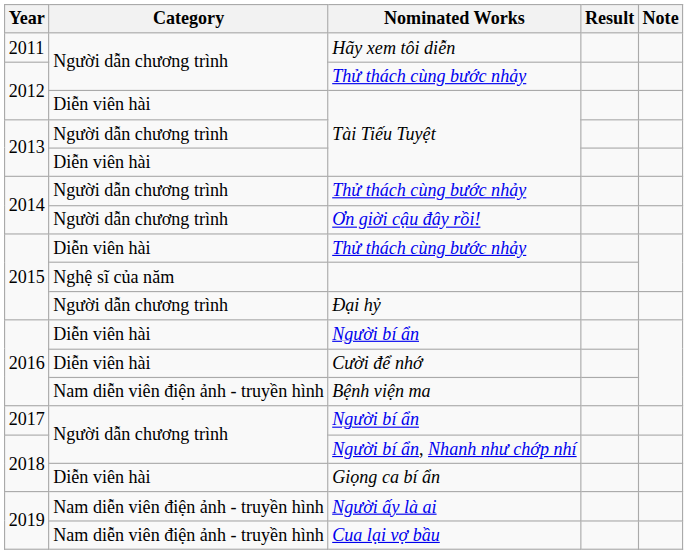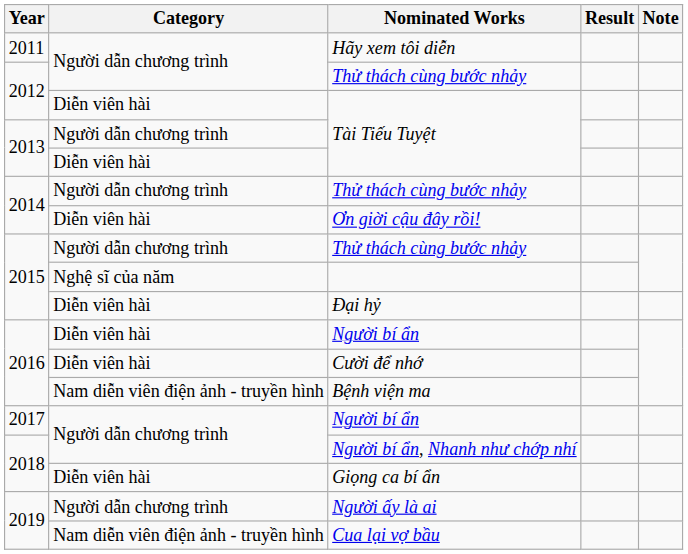 <table class="wikitable">
 <tr>
 <th>Year</th>
 <th>Category</th>
 <th>Nominated Works</th>
 <th>Result</th>
 <th>Note</th>
 </tr>
 <tr>
 <td>2011</td>
 <td rowspan="2">Người dẫn chương trình</td>
 <td><em>Hãy xem tôi diễn</em></td>
 <td></td>
 <td></td>
 </tr>
 <tr>
 <td rowspan="2">2012</td>
 <td><em><a href='#'>Thử thách cùng bước nhảy</a></em></td>
 <td></td>
 <td></td>
 </tr>
 <tr>
 <td>Diễn viên hài</td>
 <td rowspan="3"><em>Tài Tiếu Tuyệt</em></td>
 <td></td>
 <td></td>
 </tr>
 <tr>
 <td rowspan="2">2013</td>
 <td>Người dẫn chương trình</td>
 <td></td>
 <td></td>
 </tr>
 <tr>
 <td>Diễn viên hài</td>
 <td></td>
 <td></td>
 </tr>
 <tr>
 <td rowspan="2">2014</td>
 <td>Người dẫn chương trình</td>
 <td><em><a href='#'>Thử thách cùng bước nhảy</a></em></td>
 <td></td>
 <td></td>
 </tr>
 <tr>
-<td>Người dẫn chương trình</td>
+<td>Diễn viên hài</td>
 <td><em><a href='#'>Ơn giời cậu đây rồi!</a></em></td>
 <td></td>
 <td></td>
 </tr>
 <tr>
 <td rowspan="3">2015</td>
-<td>Diễn viên hài</td>
+<td>Người dẫn chương trình</td>
 <td><em><a href='#'>Thử thách cùng bước nhảy</a></em></td>
 <td></td>
 <td rowspan="2"></td>
 </tr>
 <tr>
 <td>Nghệ sĩ của năm</td>
 <td></td>
 <td></td>
 </tr>
 <tr>
-<td>Người dẫn chương trình</td>
+<td>Diễn viên hài</td>
 <td><em>Đại hỷ</em></td>
 <td></td>
 <td></td>
 </tr>
 <tr>
 <td rowspan="3">2016</td>
 <td>Diễn viên hài</td>
 <td><em><a href='#'>Người bí ẩn</a></em></td>
 <td></td>
 <td rowspan="3"></td>
 </tr>
 <tr>
 <td>Diễn viên hài</td>
 <td><em>Cười để nhớ</em></td>
 <td></td>
 </tr>
 <tr>
 <td>Nam diễn viên điện ảnh - truyền hình</td>
 <td><em>Bệnh viện ma</em></td>
 <td></td>
 </tr>
 <tr>
 <td>2017</td>
 <td rowspan="2">Người dẫn chương trình</td>
 <td><em><a href='#'>Người bí ẩn</a></em></td>
 <td></td>
 <td></td>
 </tr>
 <tr>
 <td rowspan="2">2018</td>
 <td><em><a href='#'>Người bí ẩn</a></em>, <em><a href='#'>Nhanh như chớp nhí</a></em></td>
 <td></td>
 <td></td>
 </tr>
 <tr>
 <td>Diễn viên hài</td>
 <td><em>Giọng ca bí ẩn</em></td>
 <td></td>
 <td></td>
 </tr>
 <tr>
 <td rowspan="2">2019</td>
-<td>Nam diễn viên điện ảnh - truyền hình</td>
+<td>Người dẫn chương trình</td>
 <td><em><a href='#'>Người ấy là ai</a></em></td>
 <td></td>
 <td></td>
 </tr>
 <tr>
 <td>Nam diễn viên điện ảnh - truyền hình</td>
 <td><em><a href='#'>Cua lại vợ bầu</a></em></td>
 <td></td>
 <td></td>
 </tr>
 </table>
